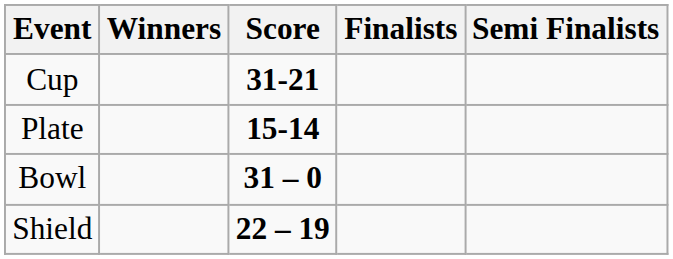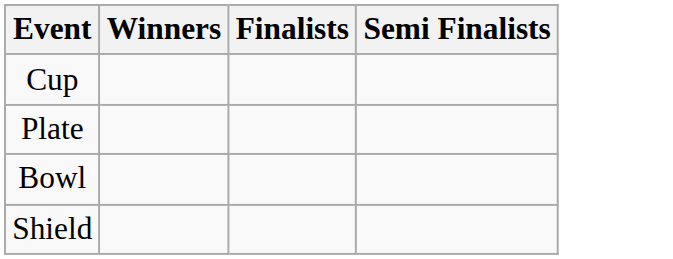 <table class="wikitable" style="text-align: center">
 <tr>
 <th>Event</th>
 <th>Winners</th>
-<th>Score</th>
 <th>Finalists</th>
 <th>Semi Finalists</th>
 </tr>
 <tr>
 <td>Cup</td>
 <td align=left><strong></strong></td>
-<td><strong>31-21</strong></td>
 <td align=left></td>
 <td align=left><br></td>
 </tr>
 <tr>
 <td>Plate</td>
 <td align=left><strong></strong></td>
-<td><strong>15-14</strong></td>
 <td align=left></td>
 <td align=left><br></td>
 </tr>
 <tr>
 <td>Bowl</td>
 <td align=left><strong></strong></td>
-<td><strong>31 – 0</strong></td>
 <td align=left></td>
 <td align=left><br></td>
 </tr>
 <tr>
 <td>Shield</td>
 <td align=left><strong></strong></td>
-<td><strong>22 – 19</strong></td>
 <td align=left></td>
 <td align=left><br></td>
 </tr>
 </table>
